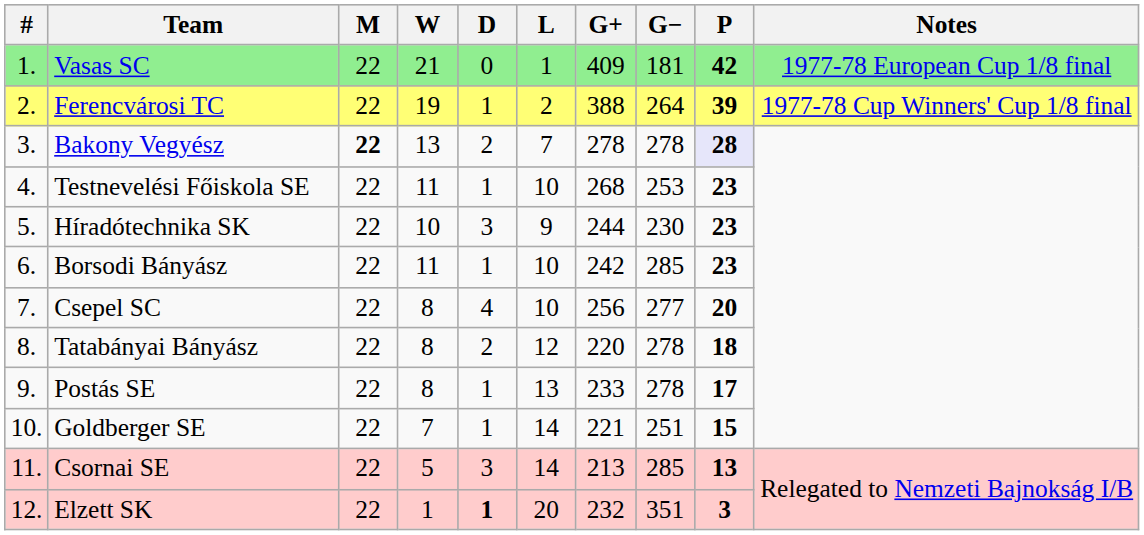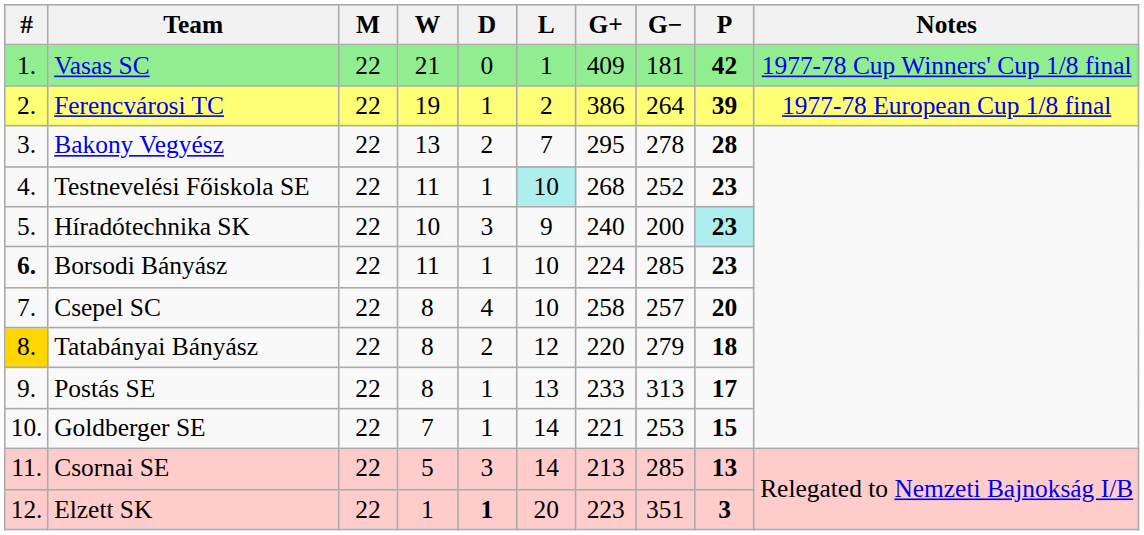 <table class="wikitable" style="text-align: center;">
 <tr>
 <th width="15">#</th>
 <th width="175">Team</th>
 <th width="30">M</th>
 <th width="30">W</th>
 <th width="30">D</th>
 <th width="30">L</th>
 <th width="30">G+</th>
 <th width="30">G−</th>
 <th width="30">P</th>
 <th>Notes</th>
 </tr>
 <tr style="background: #90EE90;">
 <td>1.</td>
 <td align="left"><a href='#'>Vasas SC</a></td>
 <td>22</td>
 <td>21</td>
 <td>0</td>
 <td>1</td>
 <td>409</td>
 <td>181</td>
 <td><strong>42</strong></td>
-<td><a href='#'>1977-78 European Cup 1/8 final</a></td>
+<td><a href='#'>1977-78 Cup Winners' Cup 1/8 final</a></td>
 </tr>
 <tr style="background: #FFFF75;">
 <td>2.</td>
 <td align="left"><a href='#'>Ferencvárosi TC</a></td>
 <td>22</td>
 <td>19</td>
 <td>1</td>
 <td>2</td>
-<td>388</td>
+<td>386</td>
 <td>264</td>
 <td><strong>39</strong></td>
-<td><a href='#'>1977-78 Cup Winners' Cup 1/8 final</a></td>
+<td><a href='#'>1977-78 European Cup 1/8 final</a></td>
 </tr>
 <tr>
 <td>3.</td>
 <td align="left"><a href='#'>Bakony Vegyész</a></td>
-<td><strong>22</strong></td>
+<td>22</td>
 <td>13</td>
 <td>2</td>
 <td>7</td>
+<td>295</td>
 <td>278</td>
-<td>278</td>
-<td style="background: lavender;"><strong>28</strong></td>
+<td><strong>28</strong></td>
 </tr>
 <tr>
 <td>4.</td>
 <td align="left">Testnevelési Főiskola SE</td>
 <td>22</td>
 <td>11</td>
 <td>1</td>
-<td>10</td>
+<td style="background: paleturquoise;">10</td>
 <td>268</td>
-<td>253</td>
+<td>252</td>
 <td><strong>23</strong></td>
 </tr>
 <tr>
 <td>5.</td>
 <td align="left">Híradótechnika SK</td>
 <td>22</td>
 <td>10</td>
 <td>3</td>
 <td>9</td>
-<td>244</td>
-<td>230</td>
-<td><strong>23</strong></td>
+<td>240</td>
+<td>200</td>
+<td style="background: paleturquoise;"><strong>23</strong></td>
 </tr>
 <tr>
-<td>6.</td>
+<td><strong>6.</strong></td>
 <td align="left">Borsodi Bányász</td>
 <td>22</td>
 <td>11</td>
 <td>1</td>
 <td>10</td>
-<td>242</td>
+<td>224</td>
 <td>285</td>
 <td><strong>23</strong></td>
 </tr>
 <tr>
 <td>7.</td>
 <td align="left">Csepel SC</td>
 <td>22</td>
 <td>8</td>
 <td>4</td>
 <td>10</td>
-<td>256</td>
-<td>277</td>
+<td>258</td>
+<td>257</td>
 <td><strong>20</strong></td>
 </tr>
 <tr>
-<td>8.</td>
+<td style="background: gold;">8.</td>
 <td align="left">Tatabányai Bányász</td>
 <td>22</td>
 <td>8</td>
 <td>2</td>
 <td>12</td>
 <td>220</td>
-<td>278</td>
+<td>279</td>
 <td><strong>18</strong></td>
 </tr>
 <tr>
 <td>9.</td>
 <td align="left">Postás SE</td>
 <td>22</td>
 <td>8</td>
 <td>1</td>
 <td>13</td>
 <td>233</td>
-<td>278</td>
+<td>313</td>
 <td><strong>17</strong></td>
 </tr>
 <tr>
 <td>10.</td>
 <td align="left">Goldberger SE</td>
 <td>22</td>
 <td>7</td>
 <td>1</td>
 <td>14</td>
 <td>221</td>
-<td>251</td>
+<td>253</td>
 <td><strong>15</strong></td>
 </tr>
 <tr style="background: #FFCCCC;">
 <td>11.</td>
 <td align="left">Csornai SE</td>
 <td>22</td>
 <td>5</td>
 <td>3</td>
 <td>14</td>
 <td>213</td>
 <td>285</td>
 <td><strong>13</strong></td>
 <td rowspan="2">Relegated to <a href='#'>Nemzeti Bajnokság I/B</a></td>
 </tr>
 <tr style="background: #FFCCCC;">
 <td>12.</td>
 <td align="left">Elzett SK</td>
 <td>22</td>
 <td>1</td>
 <td><strong>1</strong></td>
 <td>20</td>
-<td>232</td>
+<td>223</td>
 <td>351</td>
 <td><strong>3</strong></td>
 </tr>
 </table>
